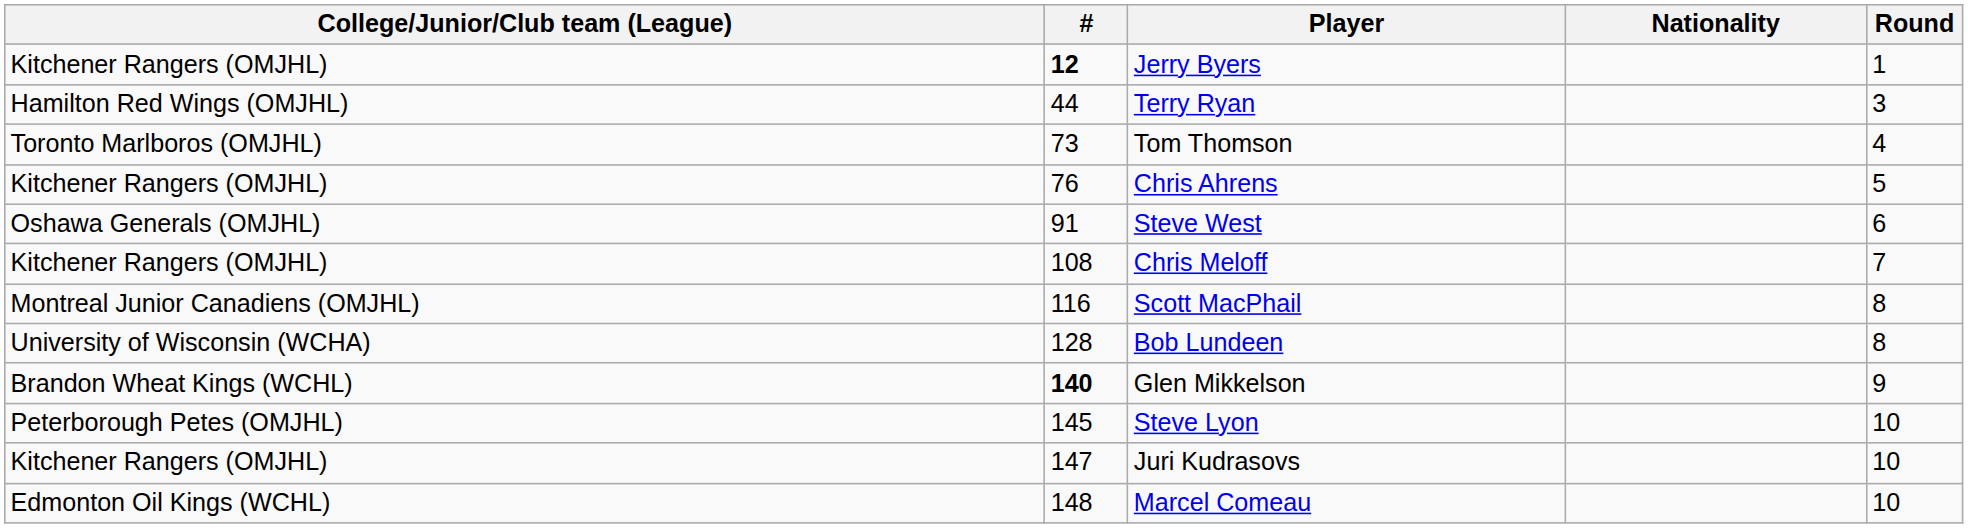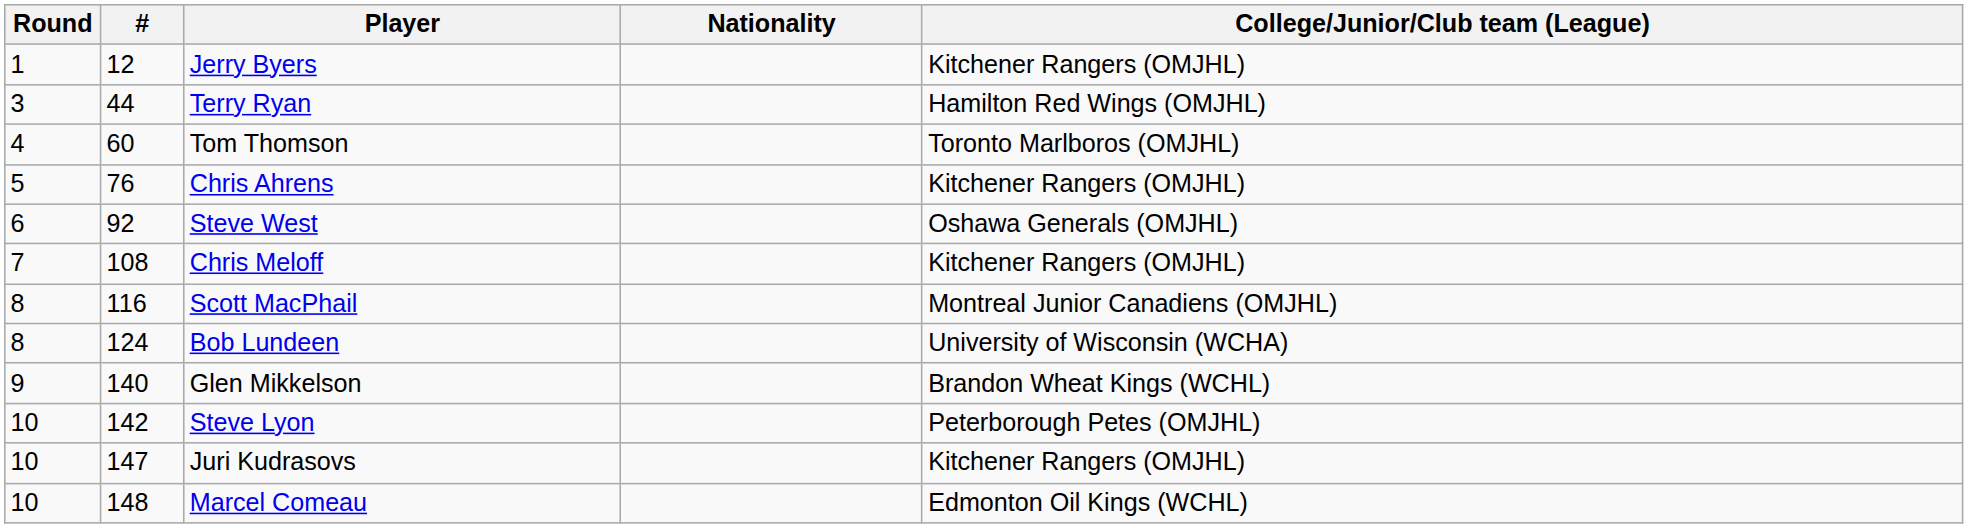 <table class="wikitable">
 <tr align="center">
-<th bgcolor="#DDDDFF" width="50.0%">College/Junior/Club team (League)</th>
+<th bgcolor="#DDDDFF" width="4.0%">Round</th>
 <th bgcolor="#DDDDFF" width="4.0%">#</th>
 <th bgcolor="#DDDDFF" width="21.0%">Player</th>
 <th bgcolor="#DDDDFF" width="14.5%">Nationality</th>
-<th bgcolor="#DDDDFF" width="4.0%">Round</th>
+<th bgcolor="#DDDDFF" width="50.0%">College/Junior/Club team (League)</th>
 </tr>
 <tr>
-<td>Kitchener Rangers (OMJHL)</td>
-<td><strong>12</strong></td>
+<td>1</td>
+<td>12</td>
 <td><a href='#'>Jerry Byers</a></td>
 <td></td>
-<td>1</td>
+<td>Kitchener Rangers (OMJHL)</td>
 </tr>
 <tr>
-<td>Hamilton Red Wings (OMJHL)</td>
+<td>3</td>
 <td>44</td>
 <td><a href='#'>Terry Ryan</a></td>
 <td></td>
-<td>3</td>
+<td>Hamilton Red Wings (OMJHL)</td>
 </tr>
 <tr>
-<td>Toronto Marlboros (OMJHL)</td>
-<td>73</td>
+<td>4</td>
+<td>60</td>
 <td>Tom Thomson</td>
 <td></td>
-<td>4</td>
+<td>Toronto Marlboros (OMJHL)</td>
 </tr>
 <tr>
-<td>Kitchener Rangers (OMJHL)</td>
+<td>5</td>
 <td>76</td>
 <td><a href='#'>Chris Ahrens</a></td>
 <td></td>
-<td>5</td>
+<td>Kitchener Rangers (OMJHL)</td>
 </tr>
 <tr>
-<td>Oshawa Generals (OMJHL)</td>
-<td>91</td>
+<td>6</td>
+<td>92</td>
 <td><a href='#'>Steve West</a></td>
 <td></td>
-<td>6</td>
+<td>Oshawa Generals (OMJHL)</td>
 </tr>
 <tr>
-<td>Kitchener Rangers (OMJHL)</td>
+<td>7</td>
 <td>108</td>
 <td><a href='#'>Chris Meloff</a></td>
 <td></td>
-<td>7</td>
+<td>Kitchener Rangers (OMJHL)</td>
 </tr>
 <tr>
-<td>Montreal Junior Canadiens (OMJHL)</td>
+<td>8</td>
 <td>116</td>
 <td><a href='#'>Scott MacPhail</a></td>
 <td></td>
-<td>8</td>
+<td>Montreal Junior Canadiens (OMJHL)</td>
 </tr>
 <tr>
-<td>University of Wisconsin (WCHA)</td>
-<td>128</td>
+<td>8</td>
+<td>124</td>
 <td><a href='#'>Bob Lundeen</a></td>
 <td></td>
-<td>8</td>
+<td>University of Wisconsin (WCHA)</td>
 </tr>
 <tr>
-<td>Brandon Wheat Kings (WCHL)</td>
-<td><strong>140</strong></td>
+<td>9</td>
+<td>140</td>
 <td>Glen Mikkelson</td>
 <td></td>
-<td>9</td>
+<td>Brandon Wheat Kings (WCHL)</td>
 </tr>
 <tr>
-<td>Peterborough Petes (OMJHL)</td>
-<td>145</td>
+<td>10</td>
+<td>142</td>
 <td><a href='#'>Steve Lyon</a></td>
 <td></td>
-<td>10</td>
+<td>Peterborough Petes (OMJHL)</td>
 </tr>
 <tr>
-<td>Kitchener Rangers (OMJHL)</td>
+<td>10</td>
 <td>147</td>
 <td>Juri Kudrasovs</td>
 <td></td>
-<td>10</td>
+<td>Kitchener Rangers (OMJHL)</td>
 </tr>
 <tr>
-<td>Edmonton Oil Kings (WCHL)</td>
+<td>10</td>
 <td>148</td>
 <td><a href='#'>Marcel Comeau</a></td>
 <td></td>
-<td>10</td>
+<td>Edmonton Oil Kings (WCHL)</td>
 </tr>
 </table>
